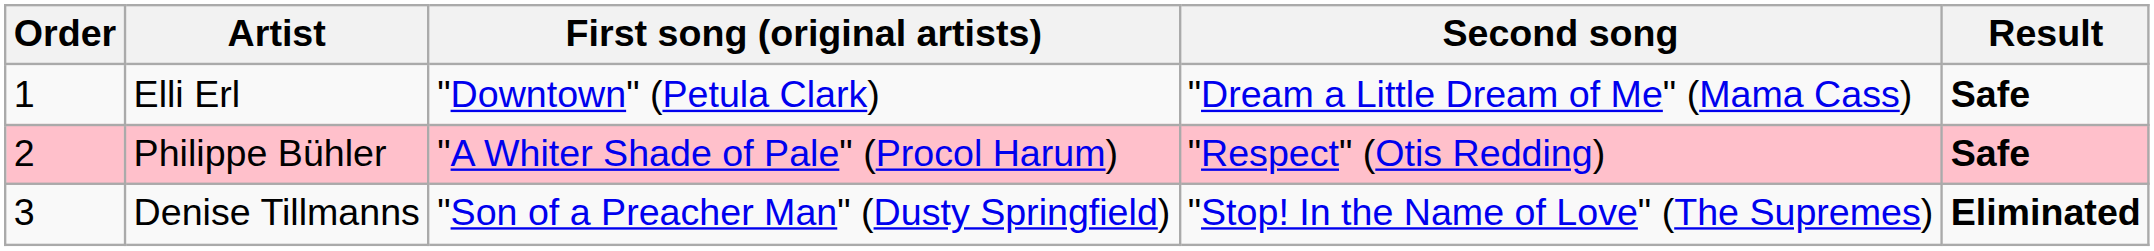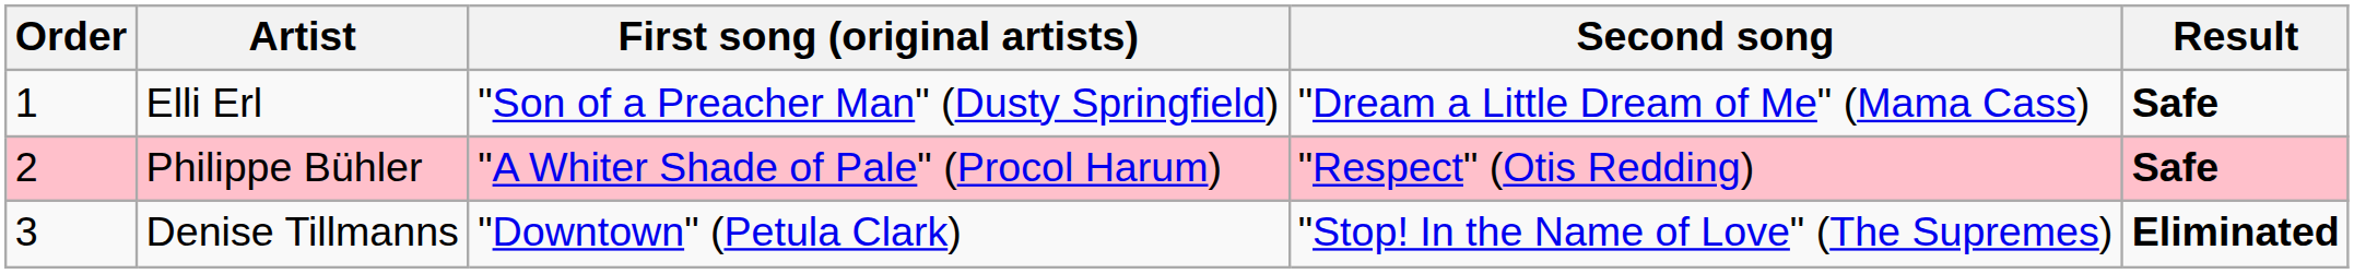 <table class=wikitable>
 <tr>
 <th>Order</th>
 <th>Artist</th>
 <th>First song (original artists)</th>
 <th>Second song</th>
 <th>Result</th>
 </tr>
 <tr>
 <td>1</td>
 <td>Elli Erl</td>
-<td>"<a href='#'>Downtown</a>" (<a href='#'>Petula Clark</a>)</td>
+<td>"<a href='#'>Son of a Preacher Man</a>" (<a href='#'>Dusty Springfield</a>)</td>
 <td>"<a href='#'>Dream a Little Dream of Me</a>" (<a href='#'>Mama Cass</a>)</td>
 <td><strong>Safe</strong></td>
 </tr>
 <tr style="background:pink;">
 <td>2</td>
 <td>Philippe Bühler</td>
 <td>"<a href='#'>A Whiter Shade of Pale</a>" (<a href='#'>Procol Harum</a>)</td>
 <td>"<a href='#'>Respect</a>" (<a href='#'>Otis Redding</a>)</td>
 <td><strong>Safe</strong></td>
 </tr>
 <tr>
 <td>3</td>
 <td>Denise Tillmanns</td>
-<td>"<a href='#'>Son of a Preacher Man</a>" (<a href='#'>Dusty Springfield</a>)</td>
+<td>"<a href='#'>Downtown</a>" (<a href='#'>Petula Clark</a>)</td>
 <td>"<a href='#'>Stop! In the Name of Love</a>" (<a href='#'>The Supremes</a>)</td>
 <td><strong>Eliminated</strong></td>
 </tr>
 </table>
